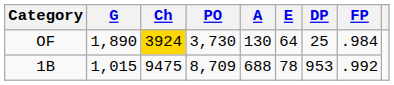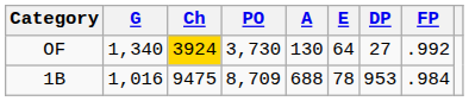 <table class="wikitable" style="font-size: 95%; text-align:center;">
 <tr align=center>
 <th>Category</th>
 <th><a href='#'>G</a></th>
 <th><a href='#'>Ch</a></th>
 <th><a href='#'>PO</a></th>
 <th><a href='#'>A</a></th>
 <th><a href='#'>E</a></th>
 <th><a href='#'>DP</a></th>
 <th><a href='#'>FP</a></th>
 <th scope="col"></th>
 </tr>
 <tr align=center>
 <td>OF</td>
-<td>1,890</td>
+<td>1,340</td>
 <td style="background: gold;">3924</td>
 <td>3,730</td>
 <td>130</td>
 <td>64</td>
-<td>25</td>
-<td>.984</td>
+<td>27</td>
+<td>.992</td>
 <td rowspan="2" align="center"></td>
 </tr>
 <tr align=center>
 <td>1B</td>
-<td>1,015</td>
+<td>1,016</td>
 <td>9475</td>
 <td>8,709</td>
 <td>688</td>
 <td>78</td>
 <td>953</td>
-<td>.992</td>
+<td>.984</td>
 </tr>
 </table>
